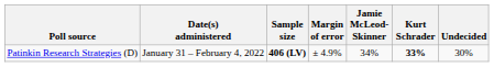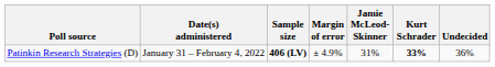 <table class="wikitable" style="font-size:90%;text-align:center;">
 <tr style="vertical-align:bottom;">
 <th>Poll source</th>
 <th>Date(s)<br>administered</th>
 <th>Sample<br>size</th>
 <th>Margin<br>of error</th>
 <th style="width:60px;">Jamie<br>McLeod-Skinner</th>
 <th style="width:60px;">Kurt<br>Schrader</th>
 <th>Undecided</th>
 </tr>
 <tr>
 <td style="text-align:left;"><a href='#'>Patinkin Research Strategies</a> (D)</td>
 <td>January 31 – February 4, 2022</td>
 <td><strong>406 (LV)</strong></td>
 <td>± 4.9%</td>
-<td>34%</td>
+<td>31%</td>
 <td><strong>33%</strong></td>
-<td>30%</td>
+<td>36%</td>
 </tr>
 </table>
